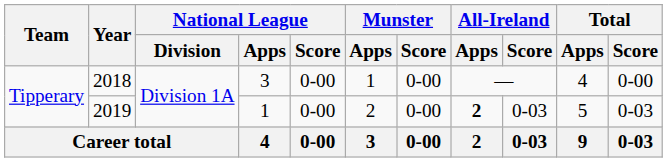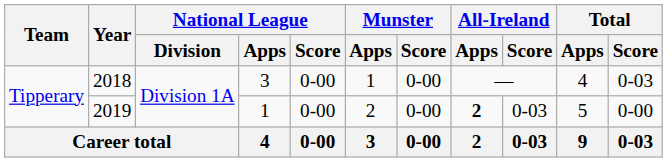 <table class="wikitable" style="text-align:center">
 <tr>
 <th rowspan="2">Team</th>
 <th rowspan="2">Year</th>
 <th colspan="3"><a href='#'>National League</a></th>
 <th colspan="2"><a href='#'>Munster</a></th>
 <th colspan="2"><a href='#'>All-Ireland</a></th>
 <th colspan="2">Total</th>
 </tr>
 <tr>
 <th>Division</th>
 <th>Apps</th>
 <th>Score</th>
 <th>Apps</th>
 <th>Score</th>
 <th>Apps</th>
 <th>Score</th>
 <th>Apps</th>
 <th>Score</th>
 </tr>
 <tr>
 <td rowspan="2"><a href='#'>Tipperary</a></td>
 <td>2018</td>
 <td rowspan="2"><a href='#'>Division 1A</a></td>
 <td>3</td>
 <td>0-00</td>
 <td>1</td>
 <td>0-00</td>
 <td colspan=2>—</td>
 <td>4</td>
-<td>0-00</td>
+<td>0-03</td>
 </tr>
 <tr>
 <td>2019</td>
 <td>1</td>
 <td>0-00</td>
 <td>2</td>
 <td>0-00</td>
 <td><strong>2</strong></td>
 <td>0-03</td>
 <td>5</td>
-<td>0-03</td>
+<td>0-00</td>
 </tr>
 <tr>
 <th colspan="3">Career total</th>
 <th>4</th>
 <th>0-00</th>
 <th>3</th>
 <th>0-00</th>
 <th>2</th>
 <th>0-03</th>
 <th>9</th>
 <th>0-03</th>
 </tr>
 </table>
